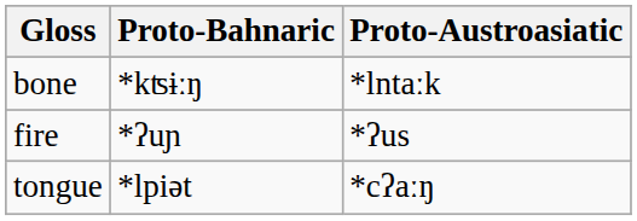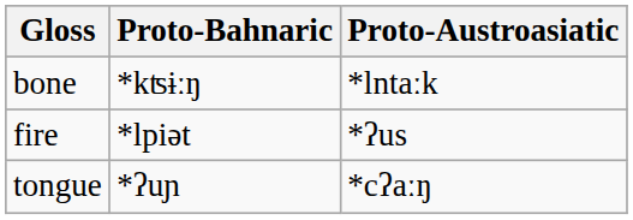 <table class="wikitable">
 <tr>
 <th>Gloss</th>
 <th>Proto-Bahnaric</th>
 <th>Proto-Austroasiatic</th>
 </tr>
 <tr>
 <td>bone</td>
 <td>*kʦɨːŋ</td>
 <td>*lntaːk</td>
 </tr>
 <tr>
 <td>fire</td>
-<td>*ʔuɲ</td>
+<td>*lpiət</td>
 <td>*ʔus</td>
 </tr>
 <tr>
 <td>tongue</td>
-<td>*lpiət</td>
+<td>*ʔuɲ</td>
 <td>*cʔaːŋ</td>
 </tr>
 </table>
